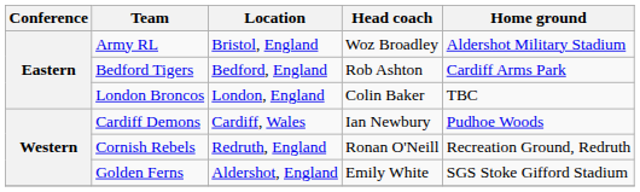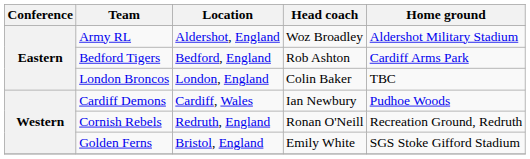 <table class="wikitable sortable">
 <tr>
 <th scope="col">Conference</th>
 <th scope="col">Team</th>
 <th scope="col">Location</th>
 <th scope="col" class="unsortable">Head coach</th>
 <th scope="col" class="unsortable">Home ground</th>
 </tr>
 <tr>
 <th scope="rowgroup" rowspan="3">Eastern</th>
 <td><a href='#'>Army RL</a></td>
-<td><a href='#'>Bristol</a>, <a href='#'>England</a></td>
+<td><a href='#'>Aldershot</a>, <a href='#'>England</a></td>
 <td>Woz Broadley</td>
 <td><a href='#'>Aldershot Military Stadium</a></td>
 </tr>
 <tr>
 <td><a href='#'>Bedford Tigers</a></td>
 <td><a href='#'>Bedford</a>, <a href='#'>England</a></td>
 <td>Rob Ashton</td>
 <td><a href='#'>Cardiff Arms Park</a></td>
 </tr>
 <tr>
 <td><a href='#'>London Broncos</a></td>
 <td><a href='#'>London</a>, <a href='#'>England</a></td>
 <td>Colin Baker</td>
 <td>TBC</td>
 </tr>
 <tr>
 <th scope="rowgroup" rowspan="3">Western</th>
 <td><a href='#'>Cardiff Demons</a></td>
 <td><a href='#'>Cardiff</a>, <a href='#'>Wales</a></td>
 <td>Ian Newbury</td>
 <td><a href='#'>Pudhoe Woods</a></td>
 </tr>
 <tr>
 <td><a href='#'>Cornish Rebels</a></td>
 <td><a href='#'>Redruth</a>, <a href='#'>England</a></td>
 <td>Ronan O'Neill</td>
 <td>Recreation Ground, Redruth</td>
 </tr>
 <tr>
 <td><a href='#'>Golden Ferns</a></td>
-<td><a href='#'>Aldershot</a>, <a href='#'>England</a></td>
+<td><a href='#'>Bristol</a>, <a href='#'>England</a></td>
 <td>Emily White</td>
 <td>SGS Stoke Gifford Stadium</td>
 </tr>
 <tr>
 </tr>
 </table>
